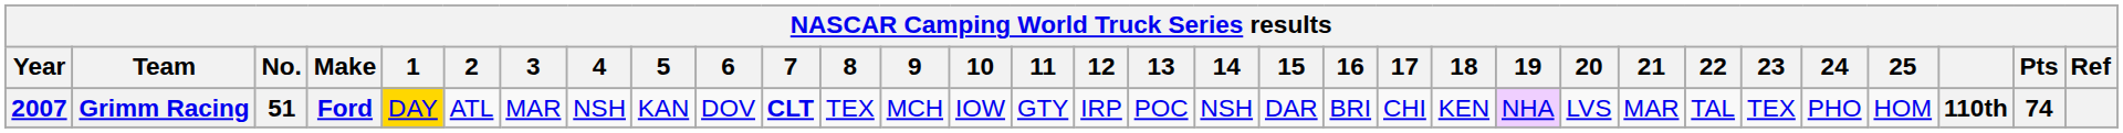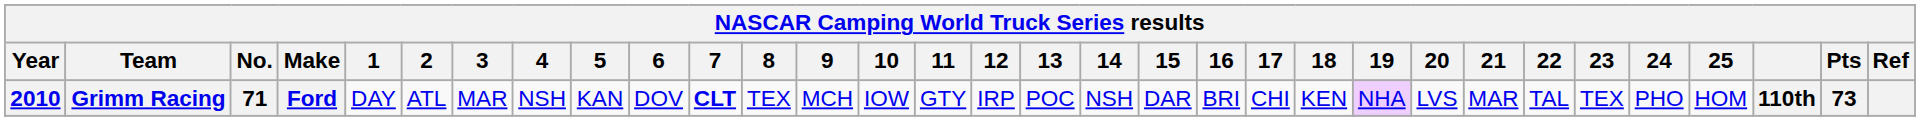 <table class="wikitable" style="text-align:center; font-size:75%">
 <tr>
 <th colspan=32><a href='#'>NASCAR Camping World Truck Series</a> results</th>
 </tr>
 <tr>
 <th>Year</th>
 <th>Team</th>
 <th>No.</th>
 <th>Make</th>
 <th>1</th>
 <th>2</th>
 <th>3</th>
 <th>4</th>
 <th>5</th>
 <th>6</th>
 <th>7</th>
 <th>8</th>
 <th>9</th>
 <th>10</th>
 <th>11</th>
 <th>12</th>
 <th>13</th>
 <th>14</th>
 <th>15</th>
 <th>16</th>
 <th>17</th>
 <th>18</th>
 <th>19</th>
 <th>20</th>
 <th>21</th>
 <th>22</th>
 <th>23</th>
 <th>24</th>
 <th>25</th>
 <th></th>
 <th>Pts</th>
 <th>Ref</th>
 </tr>
 <tr>
-<th><a href='#'>2007</a></th>
+<th><a href='#'>2010</a></th>
 <th><a href='#'>Grimm Racing</a></th>
-<th>51</th>
+<th>71</th>
 <th><a href='#'>Ford</a></th>
-<td style="background: gold;"><a href='#'>DAY</a></td>
+<td><a href='#'>DAY</a></td>
 <td><a href='#'>ATL</a></td>
 <td><a href='#'>MAR</a></td>
 <td><a href='#'>NSH</a></td>
 <td><a href='#'>KAN</a></td>
 <td><a href='#'>DOV</a></td>
 <td><strong><a href='#'>CLT</a></strong></td>
 <td><a href='#'>TEX</a></td>
 <td><a href='#'>MCH</a></td>
 <td><a href='#'>IOW</a></td>
 <td><a href='#'>GTY</a></td>
 <td><a href='#'>IRP</a></td>
 <td><a href='#'>POC</a></td>
 <td><a href='#'>NSH</a></td>
 <td><a href='#'>DAR</a></td>
 <td><a href='#'>BRI</a></td>
 <td><a href='#'>CHI</a></td>
 <td><a href='#'>KEN</a></td>
 <td style="background:#EFCFFF;"><a href='#'>NHA</a><br></td>
 <td><a href='#'>LVS</a></td>
 <td><a href='#'>MAR</a></td>
 <td><a href='#'>TAL</a></td>
 <td><a href='#'>TEX</a></td>
 <td><a href='#'>PHO</a></td>
 <td><a href='#'>HOM</a></td>
 <th>110th</th>
-<th>74</th>
+<th>73</th>
 <th></th>
 </tr>
 </table>
